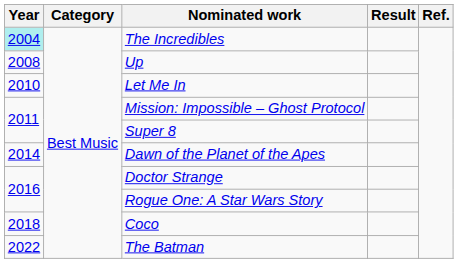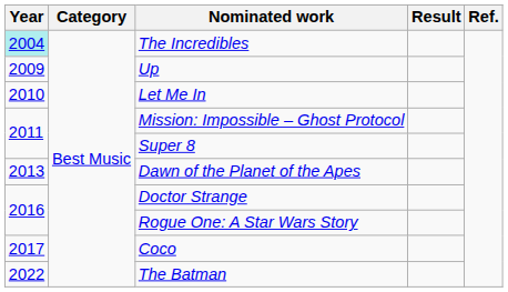 <table class="wikitable">
 <tr>
 <th>Year</th>
 <th>Category</th>
 <th>Nominated work</th>
 <th>Result</th>
 <th>Ref.</th>
 </tr>
 <tr>
 <td style="background: paleturquoise;"><a href='#'>2004</a></td>
 <td rowspan="10"><a href='#'>Best Music</a></td>
 <td><em><a href='#'>The Incredibles</a></em></td>
 <td></td>
 <td align="center" rowspan="10"></td>
 </tr>
 <tr>
-<td><a href='#'>2008</a></td>
+<td><a href='#'>2009</a></td>
 <td><em><a href='#'>Up</a></em></td>
 <td></td>
 </tr>
 <tr>
 <td><a href='#'>2010</a></td>
 <td><em><a href='#'>Let Me In</a></em></td>
 <td></td>
 </tr>
 <tr>
 <td rowspan="2"><a href='#'>2011</a></td>
 <td><em><a href='#'>Mission: Impossible – Ghost Protocol</a></em></td>
 <td></td>
 </tr>
 <tr>
 <td><em><a href='#'>Super 8</a></em></td>
 <td></td>
 </tr>
 <tr>
-<td><a href='#'>2014</a></td>
+<td><a href='#'>2013</a></td>
 <td><em><a href='#'>Dawn of the Planet of the Apes</a></em></td>
 <td></td>
 </tr>
 <tr>
 <td rowspan="2"><a href='#'>2016</a></td>
 <td><em><a href='#'>Doctor Strange</a></em></td>
 <td></td>
 </tr>
 <tr>
 <td><em><a href='#'>Rogue One: A Star Wars Story</a></em></td>
 <td></td>
 </tr>
 <tr>
-<td><a href='#'>2018</a></td>
+<td><a href='#'>2017</a></td>
 <td><em><a href='#'>Coco</a></em></td>
 <td></td>
 </tr>
 <tr>
 <td><a href='#'>2022</a></td>
 <td><em><a href='#'>The Batman</a></em></td>
 <td></td>
 </tr>
 </table>
